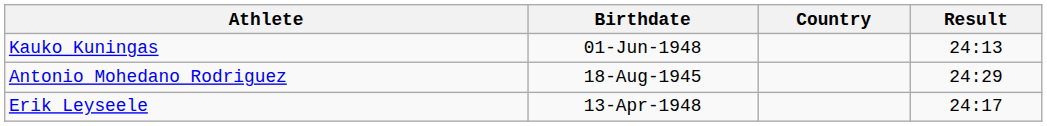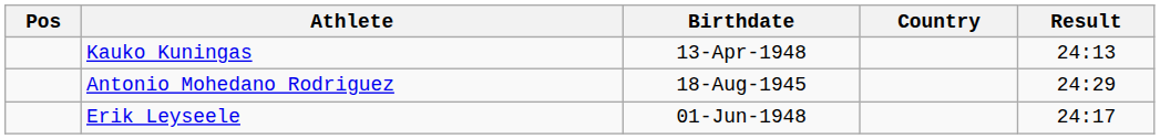 <table class="wikitable"  style="text-align:center; width:60%;">
 <tr>
+<th>Pos</th>
 <th>Athlete</th>
 <th>Birthdate</th>
 <th>Country</th>
 <th>Result</th>
 </tr>
 <tr>
+<td align=center></td>
 <td align=left><a href='#'>Kauko Kuningas</a></td>
-<td>01-Jun-1948</td>
+<td>13-Apr-1948</td>
 <td align=left></td>
 <td>24:13</td>
 </tr>
 <tr>
+<td align=center></td>
 <td align=left><a href='#'>Antonio Mohedano Rodriguez</a></td>
 <td>18-Aug-1945</td>
 <td align=left></td>
 <td>24:29</td>
 </tr>
 <tr>
+<td align=center></td>
 <td align=left><a href='#'>Erik Leyseele</a></td>
-<td>13-Apr-1948</td>
+<td>01-Jun-1948</td>
 <td align=left></td>
 <td>24:17</td>
 </tr>
 </table>
